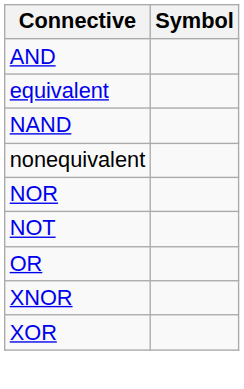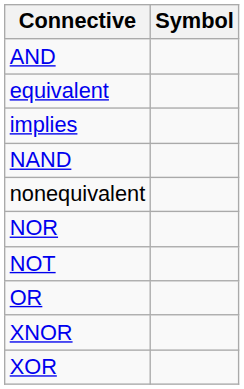 <table class="wikitable">
 <tr>
 <th>Connective</th>
 <th>Symbol</th>
 </tr>
 <tr>
 <td><a href='#'>AND</a></td>
 <td></td>
 </tr>
 <tr>
 <td><a href='#'>equivalent</a></td>
+<td></td>
+</tr>
+<tr>
+<td><a href='#'>implies</a></td>
 <td></td>
 </tr>
 <tr>
 <td><a href='#'>NAND</a></td>
 <td></td>
 </tr>
 <tr>
 <td>nonequivalent</td>
 <td></td>
 </tr>
 <tr>
 <td><a href='#'>NOR</a></td>
 <td></td>
 </tr>
 <tr>
 <td><a href='#'>NOT</a></td>
 <td></td>
 </tr>
 <tr>
 <td><a href='#'>OR</a></td>
 <td></td>
 </tr>
 <tr>
 <td><a href='#'>XNOR</a></td>
 <td></td>
 </tr>
 <tr>
 <td><a href='#'>XOR</a></td>
 <td></td>
 </tr>
 </table>
